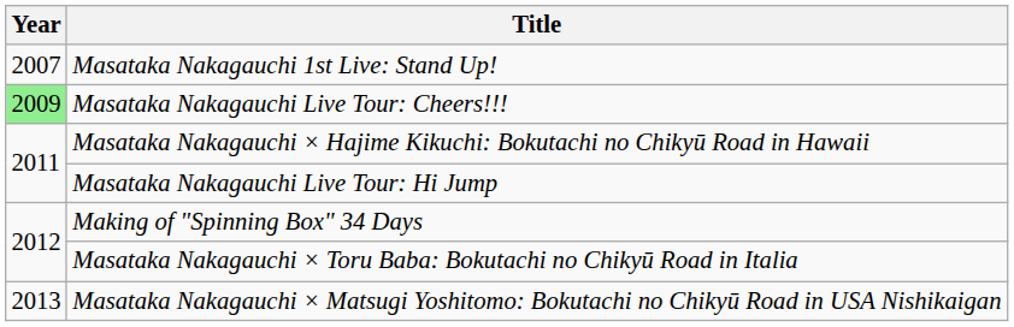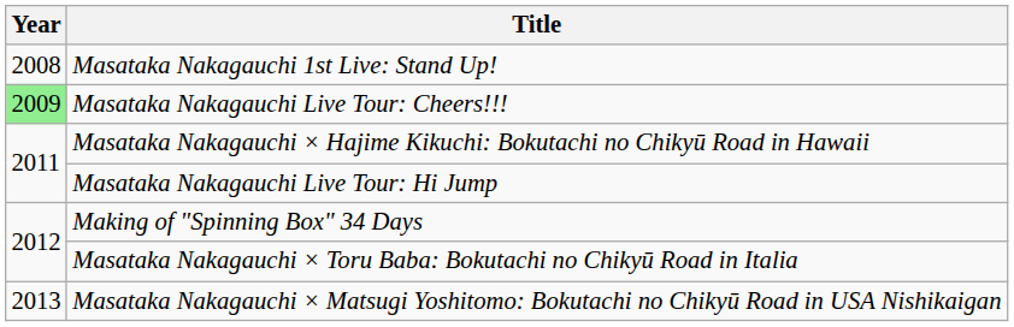 <table class="wikitable">
 <tr>
 <th>Year</th>
 <th>Title</th>
 </tr>
 <tr>
-<td>2007</td>
+<td>2008</td>
 <td><em>Masataka Nakagauchi 1st Live: Stand Up!</em></td>
 </tr>
 <tr>
 <td style="background: lightgreen;">2009</td>
 <td><em>Masataka Nakagauchi Live Tour: Cheers!!!</em></td>
 </tr>
 <tr>
 <td rowspan="2">2011</td>
 <td><em>Masataka Nakagauchi × Hajime Kikuchi: Bokutachi no Chikyū Road in Hawaii</em></td>
 </tr>
 <tr>
 <td><em>Masataka Nakagauchi Live Tour: Hi Jump</em></td>
 </tr>
 <tr>
 <td rowspan="2">2012</td>
 <td><em>Making of "Spinning Box" 34 Days</em></td>
 </tr>
 <tr>
 <td><em>Masataka Nakagauchi × Toru Baba: Bokutachi no Chikyū Road in Italia</em></td>
 </tr>
 <tr>
 <td>2013</td>
 <td><em>Masataka Nakagauchi × Matsugi Yoshitomo: Bokutachi no Chikyū Road in USA Nishikaigan</em></td>
 </tr>
 </table>
